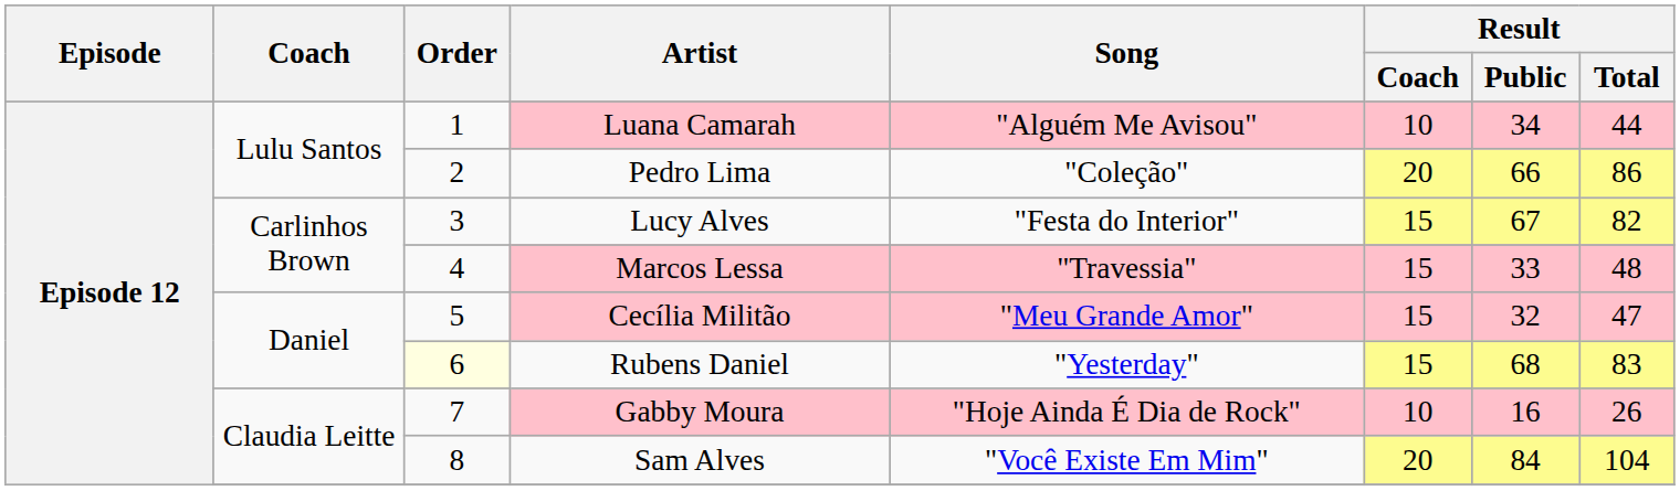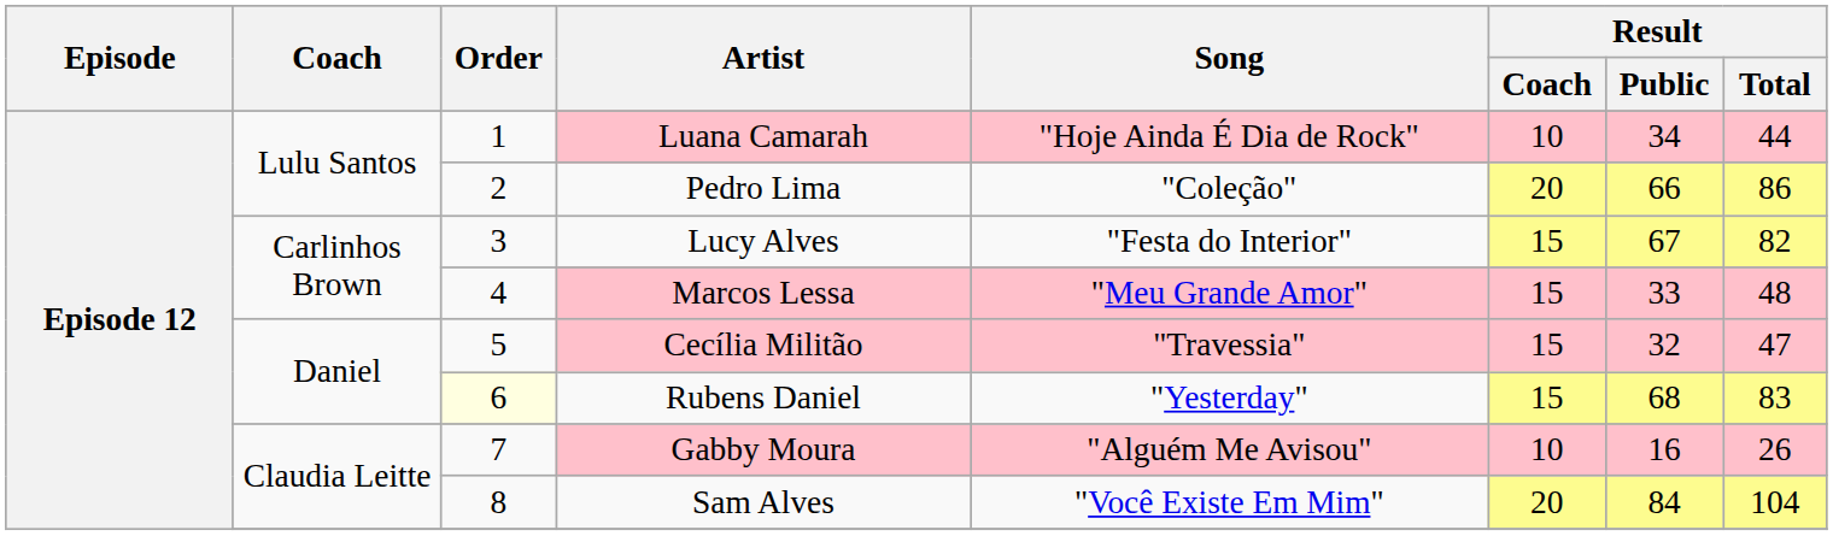 <table class="wikitable" style="text-align:center; width:100%;">
 <tr>
 <th scope="col" width="11%" rowspan=2>Episode</th>
 <th scope="col" width="10%" rowspan=2>Coach</th>
 <th scope="col" width="05%" rowspan=2>Order</th>
 <th scope="col" width="20%" rowspan=2>Artist</th>
 <th scope="col" width="25%" rowspan=2>Song</th>
 <th scope="col" width="15%" colspan=3>Result </th>
 </tr>
 <tr>
 <th scope="col" width="05%">Coach</th>
 <th scope="col" width="05%">Public</th>
 <th scope="col" width="05%">Total</th>
 </tr>
 <tr>
 <th scope="col" rowspan="13">Episode 12<br></th>
 <td rowspan=2>Lulu Santos</td>
 <td>1</td>
 <td bgcolor="FFC0CB">Luana Camarah</td>
-<td bgcolor="FFC0CB">"Alguém Me Avisou"</td>
+<td bgcolor="FFC0CB">"Hoje Ainda É Dia de Rock"</td>
 <td bgcolor="FFC0CB">10</td>
 <td bgcolor="FFC0CB">34</td>
 <td bgcolor="FFC0CB">44</td>
 </tr>
 <tr>
 <td>2</td>
 <td>Pedro Lima</td>
 <td>"Coleção"</td>
 <td bgcolor="FDFC8F">20</td>
 <td bgcolor="FDFC8F">66</td>
 <td bgcolor="FDFC8F">86</td>
 </tr>
 <tr>
 <td rowspan=2>Carlinhos Brown</td>
 <td>3</td>
 <td>Lucy Alves</td>
 <td>"Festa do Interior"</td>
 <td bgcolor="FDFC8F">15</td>
 <td bgcolor="FDFC8F">67</td>
 <td bgcolor="FDFC8F">82</td>
 </tr>
 <tr>
 <td>4</td>
 <td bgcolor="FFC0CB">Marcos Lessa</td>
-<td bgcolor="FFC0CB">"Travessia"</td>
+<td bgcolor="FFC0CB">"<a href='#'>Meu Grande Amor</a>"</td>
 <td bgcolor="FFC0CB">15</td>
 <td bgcolor="FFC0CB">33</td>
 <td bgcolor="FFC0CB">48</td>
 </tr>
 <tr>
 <td rowspan=2>Daniel</td>
 <td>5</td>
 <td bgcolor="FFC0CB">Cecília Militão</td>
-<td bgcolor="FFC0CB">"<a href='#'>Meu Grande Amor</a>"</td>
+<td bgcolor="FFC0CB">"Travessia"</td>
 <td bgcolor="FFC0CB">15</td>
 <td bgcolor="FFC0CB">32</td>
 <td bgcolor="FFC0CB">47</td>
 </tr>
 <tr>
 <td style="background: lightyellow;">6</td>
 <td>Rubens Daniel</td>
 <td>"<a href='#'>Yesterday</a>"</td>
 <td bgcolor="FDFC8F">15</td>
 <td bgcolor="FDFC8F">68</td>
 <td bgcolor="FDFC8F">83</td>
 </tr>
 <tr>
 <td rowspan=2>Claudia Leitte</td>
 <td>7</td>
 <td bgcolor="FFC0CB">Gabby Moura</td>
-<td bgcolor="FFC0CB">"Hoje Ainda É Dia de Rock"</td>
+<td bgcolor="FFC0CB">"Alguém Me Avisou"</td>
 <td bgcolor="FFC0CB">10</td>
 <td bgcolor="FFC0CB">16</td>
 <td bgcolor="FFC0CB">26</td>
 </tr>
 <tr>
 <td>8</td>
 <td>Sam Alves</td>
 <td>"<a href='#'>Você Existe Em Mim</a>"</td>
 <td bgcolor="FDFC8F">20</td>
 <td bgcolor="FDFC8F">84</td>
 <td bgcolor="FDFC8F">104</td>
 </tr>
 <tr>
 </tr>
 </table>
